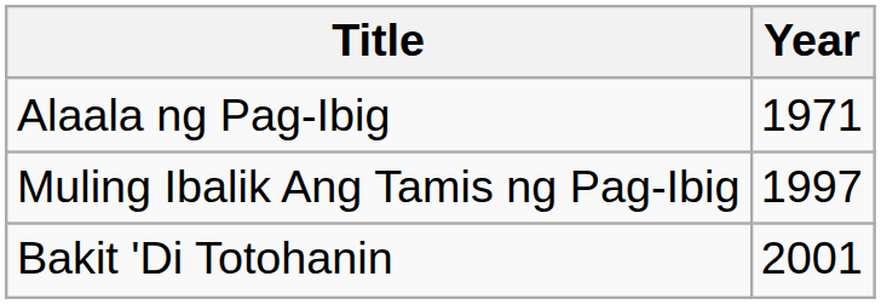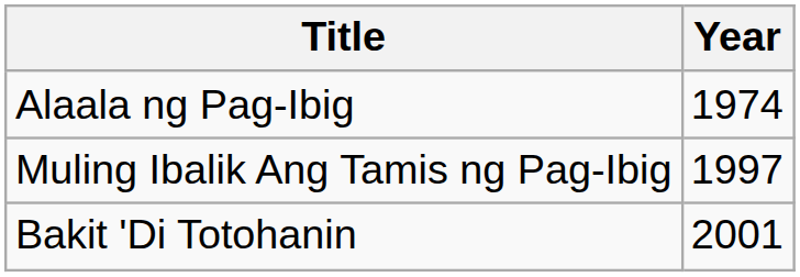 <table class="wikitable">
 <tr>
 <th>Title</th>
 <th>Year</th>
 </tr>
 <tr>
 <td>Alaala ng Pag-Ibig</td>
-<td>1971</td>
+<td>1974</td>
 </tr>
 <tr>
 <td>Muling Ibalik Ang Tamis ng Pag-Ibig</td>
 <td>1997</td>
 </tr>
 <tr>
 <td>Bakit 'Di Totohanin</td>
 <td>2001</td>
 </tr>
 </table>
